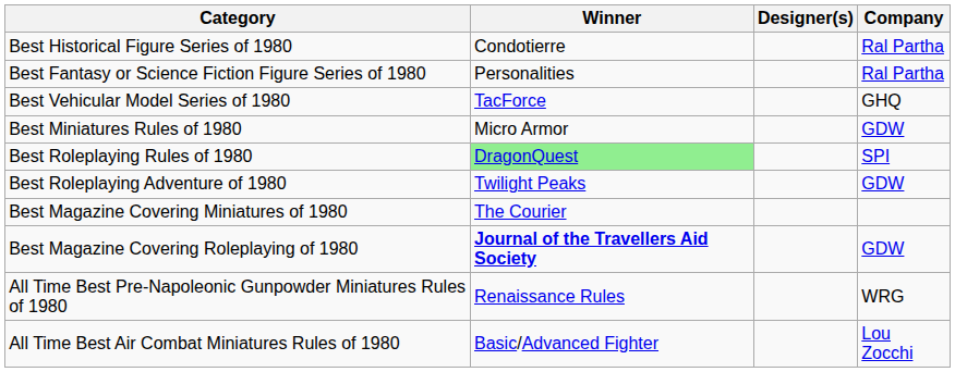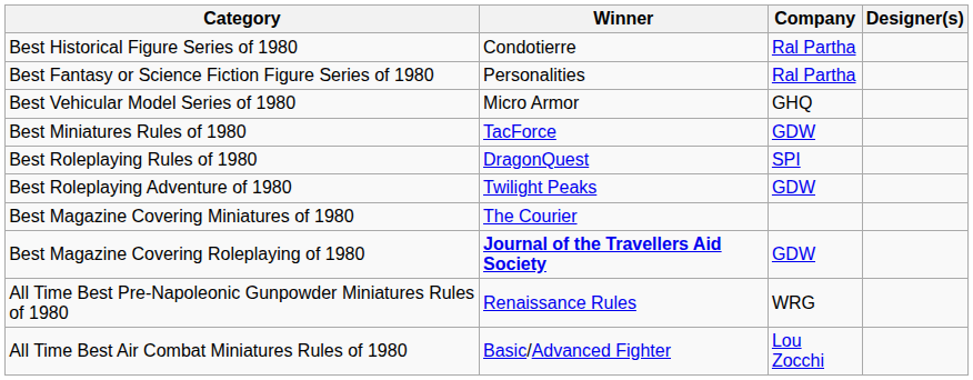 <table class="wikitable">
 <tr>
 <th>Category</th>
 <th>Winner</th>
+<th>Company</th>
 <th>Designer(s)</th>
-<th>Company</th>
 </tr>
 <tr>
 <td>Best Historical Figure Series of 1980</td>
 <td>Condotierre</td>
+<td><a href='#'>Ral Partha</a></td>
 <td></td>
-<td><a href='#'>Ral Partha</a></td>
 </tr>
 <tr>
 <td>Best Fantasy or Science Fiction Figure Series of 1980</td>
 <td>Personalities</td>
+<td><a href='#'>Ral Partha</a></td>
 <td></td>
-<td><a href='#'>Ral Partha</a></td>
 </tr>
 <tr>
 <td>Best Vehicular Model Series of 1980</td>
-<td><a href='#'>TacForce</a></td>
+<td>Micro Armor</td>
+<td>GHQ</td>
 <td></td>
-<td>GHQ</td>
 </tr>
 <tr>
 <td>Best Miniatures Rules of 1980</td>
-<td>Micro Armor</td>
+<td><a href='#'>TacForce</a></td>
+<td><a href='#'>GDW</a></td>
 <td></td>
-<td><a href='#'>GDW</a></td>
 </tr>
 <tr>
 <td>Best Roleplaying Rules of 1980</td>
-<td style="background: lightgreen;"><a href='#'>DragonQuest</a></td>
+<td><a href='#'>DragonQuest</a></td>
+<td><a href='#'>SPI</a></td>
 <td></td>
-<td><a href='#'>SPI</a></td>
 </tr>
 <tr>
 <td>Best Roleplaying Adventure of 1980</td>
 <td><a href='#'>Twilight Peaks</a></td>
+<td><a href='#'>GDW</a></td>
 <td></td>
-<td><a href='#'>GDW</a></td>
 </tr>
 <tr>
 <td>Best Magazine Covering Miniatures of 1980</td>
 <td><a href='#'>The Courier</a></td>
 <td></td>
 <td></td>
 </tr>
 <tr>
 <td>Best Magazine Covering Roleplaying of 1980</td>
 <td><strong><a href='#'>Journal of the Travellers Aid Society</a></strong></td>
+<td><a href='#'>GDW</a></td>
 <td></td>
-<td><a href='#'>GDW</a></td>
 </tr>
 <tr>
 <td>All Time Best Pre-Napoleonic Gunpowder Miniatures Rules of 1980</td>
 <td><a href='#'>Renaissance Rules</a></td>
+<td>WRG</td>
 <td></td>
-<td>WRG</td>
 </tr>
 <tr>
 <td>All Time Best Air Combat Miniatures Rules of 1980</td>
 <td><a href='#'>Basic</a>/<a href='#'>Advanced Fighter</a></td>
+<td><a href='#'>Lou Zocchi</a></td>
 <td></td>
-<td><a href='#'>Lou Zocchi</a></td>
 </tr>
 </table>
